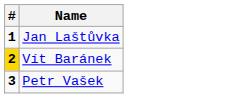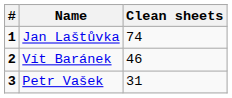 <table class="wikitable">
 <tr>
 <th>#</th>
 <th>Name</th>
+<th>Clean sheets</th>
 </tr>
 <tr>
 <td><strong>1</strong></td>
 <td> <a href='#'>Jan Laštůvka</a></td>
+<td>74</td>
 </tr>
 <tr>
-<td style="background: gold;"><strong>2</strong></td>
+<td><strong>2</strong></td>
 <td> <a href='#'>Vít Baránek</a></td>
+<td>46</td>
 </tr>
 <tr>
 <td><strong>3</strong></td>
 <td> <a href='#'>Petr Vašek</a></td>
+<td>31</td>
 </tr>
 </table>
